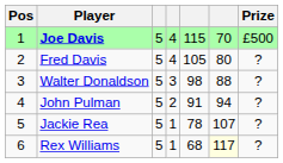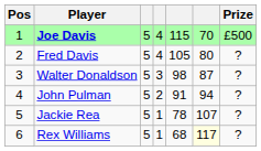 <table class="wikitable" style="text-align: center;">
 <tr>
 <th>Pos</th>
 <th>Player</th>
 <th></th>
 <th></th>
 <th></th>
 <th></th>
 <th>Prize</th>
 </tr>
 <tr style="background:#aaffaa;">
 <td>1</td>
 <td style="text-align:left;"> <strong><a href='#'>Joe Davis</a></strong></td>
 <td>5</td>
 <td>4</td>
 <td>115</td>
 <td>70</td>
 <td>£500</td>
 </tr>
 <tr>
 <td>2</td>
 <td style="text-align:left;"> <a href='#'>Fred Davis</a></td>
 <td>5</td>
 <td>4</td>
 <td>105</td>
 <td>80</td>
 <td>?</td>
 </tr>
 <tr>
 <td>3</td>
 <td style="text-align:left;"> <a href='#'>Walter Donaldson</a></td>
 <td>5</td>
 <td>3</td>
 <td>98</td>
-<td>88</td>
+<td>87</td>
 <td>?</td>
 </tr>
 <tr>
 <td>4</td>
 <td style="text-align:left;"> <a href='#'>John Pulman</a></td>
 <td>5</td>
 <td>2</td>
 <td>91</td>
 <td>94</td>
 <td>?</td>
 </tr>
 <tr>
 <td>5</td>
 <td style="text-align:left;"> <a href='#'>Jackie Rea</a></td>
 <td>5</td>
 <td>1</td>
 <td>78</td>
 <td>107</td>
 <td>?</td>
 </tr>
 <tr>
 <td>6</td>
 <td style="text-align:left;"> <a href='#'>Rex Williams</a></td>
 <td>5</td>
 <td>1</td>
 <td>68</td>
 <td style="background: lightyellow;">117</td>
 <td>?</td>
 </tr>
 </table>
